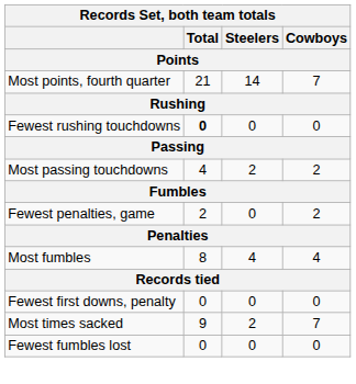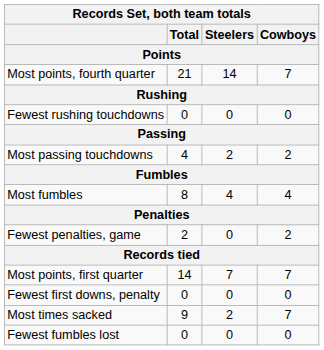 <table class="wikitable">
 <tr>
 <th colspan=4>Records Set, both team totals</th>
 </tr>
 <tr>
 <th></th>
 <th>Total</th>
 <th>Steelers</th>
 <th>Cowboys</th>
 </tr>
 <tr>
 <th colspan=4>Points</th>
 </tr>
 <tr align=center>
 <td align=left>Most points, fourth quarter</td>
 <td>21</td>
 <td>14</td>
 <td>7</td>
 </tr>
 <tr>
 <th colspan=4>Rushing</th>
 </tr>
 <tr align=center>
 <td align=left>Fewest rushing touchdowns</td>
-<td><strong>0</strong></td>
+<td>0</td>
 <td>0</td>
 <td>0</td>
 </tr>
 <tr>
 <th colspan=4>Passing</th>
 </tr>
 <tr align=center>
 <td align=left>Most passing touchdowns</td>
 <td>4</td>
 <td>2</td>
 <td>2</td>
 </tr>
 <tr>
 <th colspan=4>Fumbles</th>
 </tr>
 <tr align=center>
+<td align=left>Most fumbles</td>
+<td>8</td>
+<td>4</td>
+<td>4</td>
+</tr>
+<tr>
+<th colspan=4>Penalties</th>
+</tr>
+<tr align=center>
 <td align=left>Fewest penalties, game</td>
 <td>2</td>
 <td>0</td>
 <td>2</td>
 </tr>
 <tr>
-<th colspan=4>Penalties</th>
+<th colspan=4>Records tied</th>
 </tr>
 <tr align=center>
-<td align=left>Most fumbles</td>
-<td>8</td>
-<td>4</td>
-<td>4</td>
-</tr>
-<tr>
-<th colspan=4>Records tied</th>
+<td align=left>Most points, first quarter</td>
+<td>14</td>
+<td>7</td>
+<td>7</td>
 </tr>
 <tr align=center>
 <td align=left>Fewest first downs, penalty</td>
 <td>0</td>
 <td>0</td>
 <td>0</td>
 </tr>
 <tr align=center>
 <td align=left>Most times sacked</td>
 <td>9</td>
 <td>2</td>
 <td>7</td>
 </tr>
 <tr align=center>
 <td align=left>Fewest fumbles lost</td>
 <td>0</td>
 <td>0</td>
 <td>0</td>
 </tr>
 </table>
